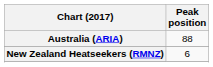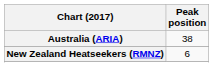 <table class="wikitable sortable plainrowheaders" style="text-align:center">
 <tr>
 <th scope="col">Chart (2017)</th>
 <th scope="col">Peak<br>position</th>
 </tr>
 <tr>
 <th scope="row">Australia (<a href='#'>ARIA</a>)</th>
-<td>88</td>
+<td>38</td>
 </tr>
 <tr>
 </tr>
 <tr>
 <th scope="row">New Zealand Heatseekers (<a href='#'>RMNZ</a>)</th>
 <td>6</td>
 </tr>
 <tr>
 </tr>
 <tr>
 </tr>
 </table>
